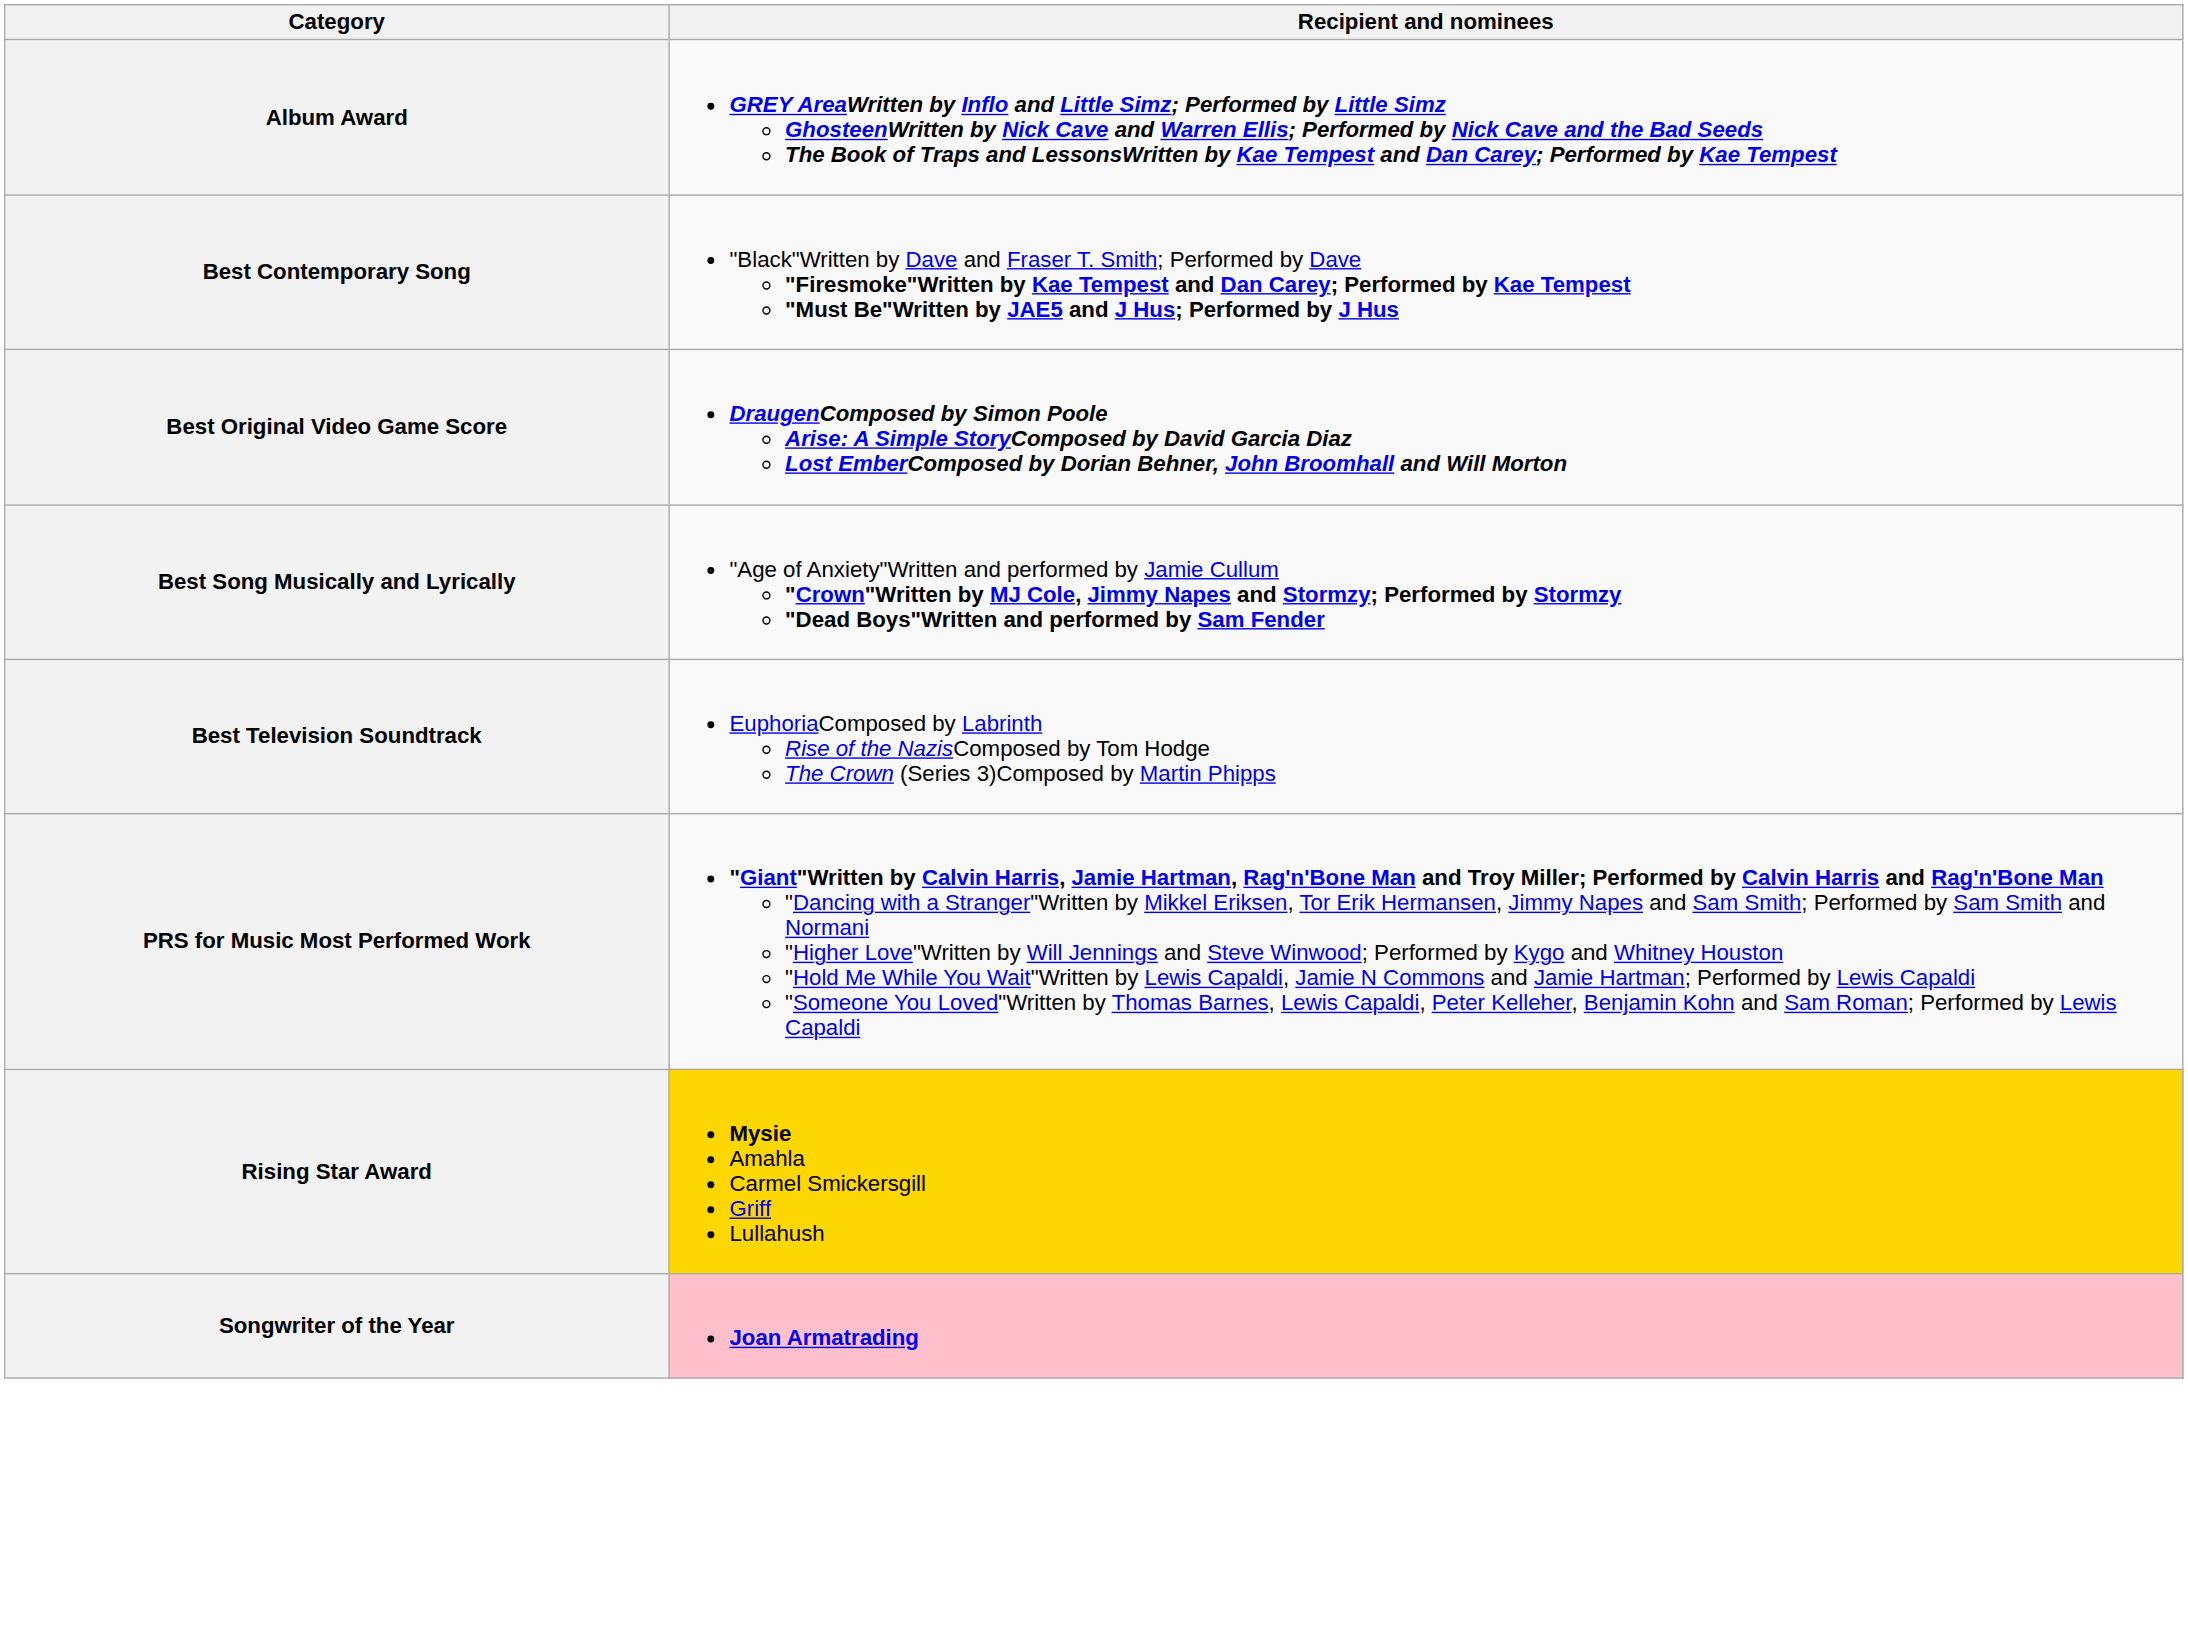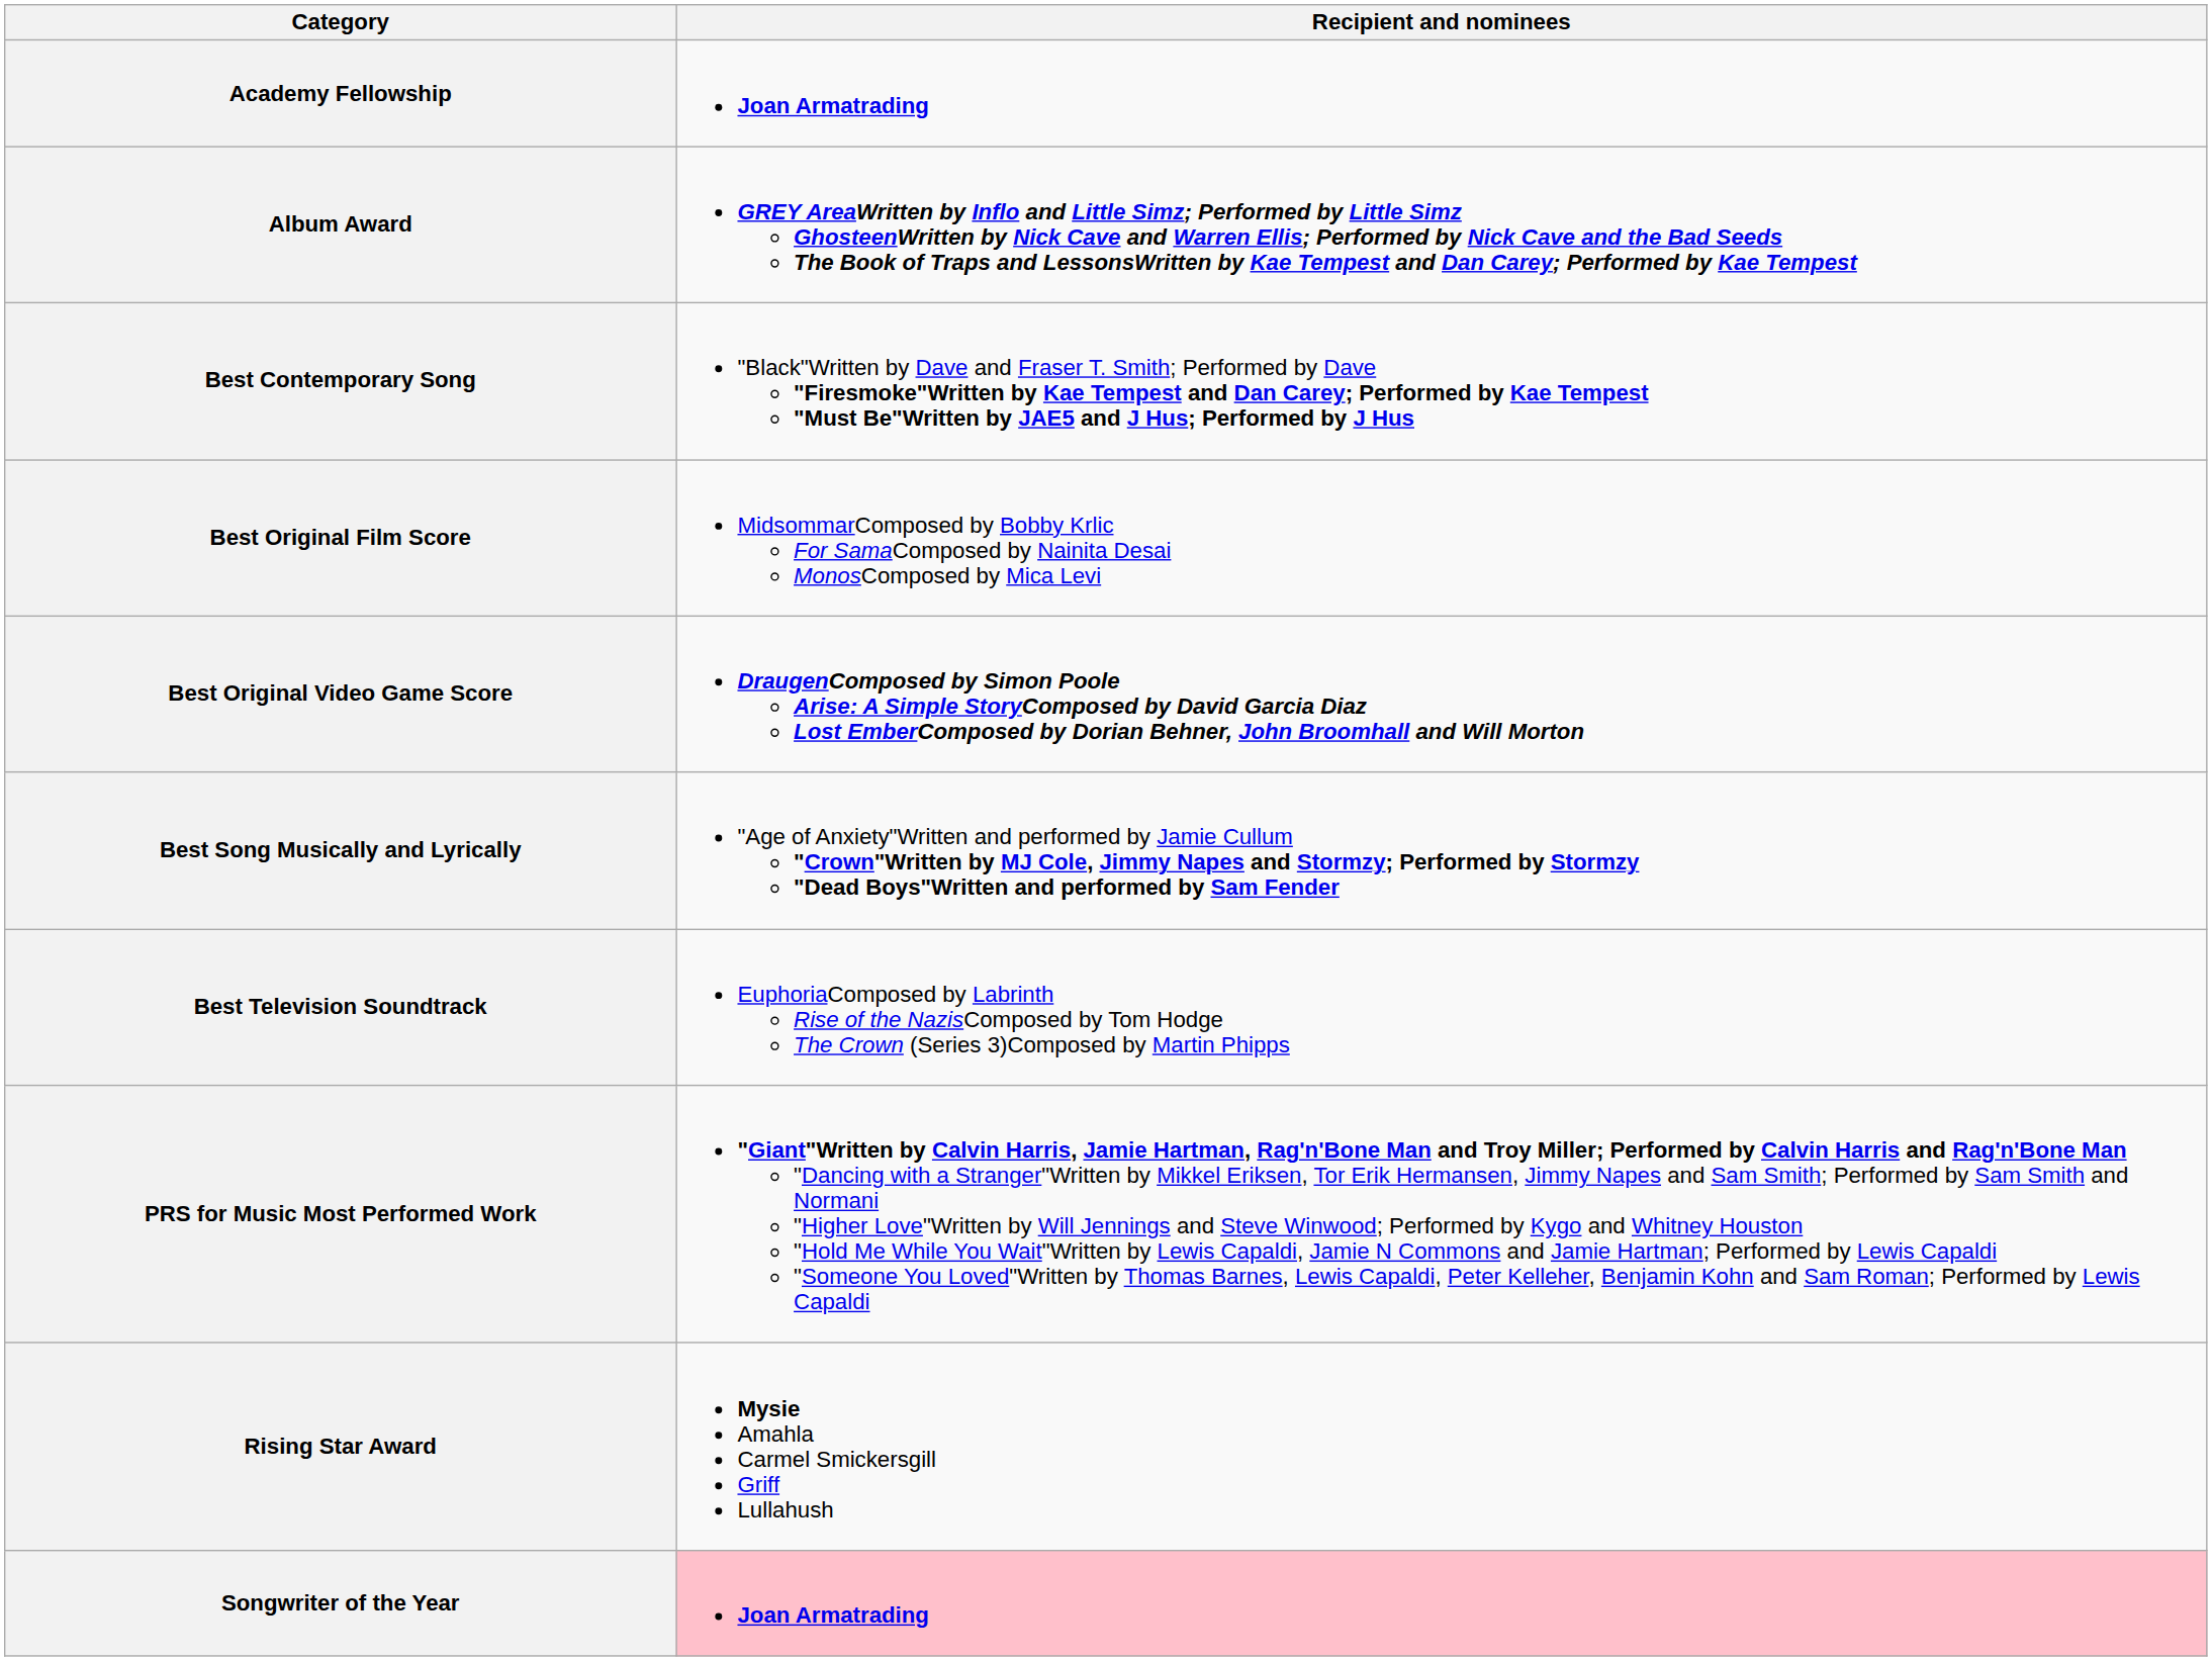 <table class="wikitable">
 <tr>
 <th width="25%">Category</th>
 <th width="57%">Recipient and nominees</th>
+</tr>
+<tr>
+<th scope="row">Academy Fellowship</th>
+<td><br><ul><li><strong><a href='#'>Joan Armatrading</a></strong></li></ul></td>
 </tr>
 <tr>
 <th scope="row">Album Award</th>
 <td><br><ul><li><strong><em><a href='#'>GREY Area</a><em>Written by <a href='#'>Inflo</a> and <a href='#'>Little Simz</a>; Performed by <a href='#'>Little Simz</a><strong><ul><li></em><a href='#'>Ghosteen</a><em>Written by <a href='#'>Nick Cave</a> and <a href='#'>Warren Ellis</a>; Performed by <a href='#'>Nick Cave and the Bad Seeds</a></li><li></em>The Book of Traps and Lessons<em>Written by <a href='#'>Kae Tempest</a> and <a href='#'>Dan Carey</a>; Performed by <a href='#'>Kae Tempest</a></li></ul></li></ul></td>
 </tr>
 <tr>
 <th scope="row">Best Contemporary Song</th>
 <td><br><ul><li></strong>"Black"Written by <a href='#'>Dave</a> and <a href='#'>Fraser T. Smith</a>; Performed by <a href='#'>Dave</a><strong><ul><li>"Firesmoke"Written by <a href='#'>Kae Tempest</a> and <a href='#'>Dan Carey</a>; Performed by <a href='#'>Kae Tempest</a></li><li>"Must Be"Written by <a href='#'>JAE5</a> and <a href='#'>J Hus</a>; Performed by <a href='#'>J Hus</a></li></ul></li></ul></td>
+</tr>
+<tr>
+<th scope="row">Best Original Film Score</th>
+<td><br><ul><li></em></strong><a href='#'>Midsommar</a></em>Composed by <a href='#'>Bobby Krlic</a></strong><ul><li><em><a href='#'>For Sama</a></em>Composed by <a href='#'>Nainita Desai</a></li><li><em><a href='#'>Monos</a></em>Composed by <a href='#'>Mica Levi</a></li></ul></li></ul></td>
 </tr>
 <tr>
 <th scope="row">Best Original Video Game Score</th>
 <td><br><ul><li><strong><em><a href='#'>Draugen</a><em>Composed by Simon Poole<strong><ul><li></em><a href='#'>Arise: A Simple Story</a><em>Composed by David Garcia Diaz</li><li></em><a href='#'>Lost Ember</a><em>Composed by Dorian Behner, <a href='#'>John Broomhall</a> and Will Morton</li></ul></li></ul></td>
 </tr>
 <tr>
 <th scope="row">Best Song Musically and Lyrically</th>
 <td><br><ul><li></strong>"Age of Anxiety"Written and performed by <a href='#'>Jamie Cullum</a><strong><ul><li>"<a href='#'>Crown</a>"Written by <a href='#'>MJ Cole</a>, <a href='#'>Jimmy Napes</a> and <a href='#'>Stormzy</a>; Performed by <a href='#'>Stormzy</a></li><li>"Dead Boys"Written and performed by <a href='#'>Sam Fender</a></li></ul></li></ul></td>
 </tr>
 <tr>
 <th scope="row">Best Television Soundtrack</th>
 <td><br><ul><li></em></strong><a href='#'>Euphoria</a></em>Composed by <a href='#'>Labrinth</a></strong><ul><li><em><a href='#'>Rise of the Nazis</a></em>Composed by Tom Hodge</li><li><em><a href='#'>The Crown</a></em> (Series 3)Composed by <a href='#'>Martin Phipps</a></li></ul></li></ul></td>
 </tr>
 <tr>
 <th scope="row">PRS for Music Most Performed Work</th>
 <td><br><ul><li><strong>"<a href='#'>Giant</a>"Written by <a href='#'>Calvin Harris</a>, <a href='#'>Jamie Hartman</a>, <a href='#'>Rag'n'Bone Man</a> and Troy Miller; Performed by <a href='#'>Calvin Harris</a> and <a href='#'>Rag'n'Bone Man</a></strong><ul><li>"<a href='#'>Dancing with a Stranger</a>"Written by <a href='#'>Mikkel Eriksen</a>, <a href='#'>Tor Erik Hermansen</a>, <a href='#'>Jimmy Napes</a> and <a href='#'>Sam Smith</a>; Performed by <a href='#'>Sam Smith</a> and <a href='#'>Normani</a></li><li>"<a href='#'>Higher Love</a>"Written by <a href='#'>Will Jennings</a> and <a href='#'>Steve Winwood</a>; Performed by <a href='#'>Kygo</a> and <a href='#'>Whitney Houston</a></li><li>"<a href='#'>Hold Me While You Wait</a>"Written by <a href='#'>Lewis Capaldi</a>, <a href='#'>Jamie N Commons</a> and <a href='#'>Jamie Hartman</a>; Performed by <a href='#'>Lewis Capaldi</a></li><li>"<a href='#'>Someone You Loved</a>"Written by <a href='#'>Thomas Barnes</a>, <a href='#'>Lewis Capaldi</a>, <a href='#'>Peter Kelleher</a>, <a href='#'>Benjamin Kohn</a> and <a href='#'>Sam Roman</a>; Performed by <a href='#'>Lewis Capaldi</a></li></ul></li></ul></td>
 </tr>
 <tr>
 <th scope="row">Rising Star Award</th>
-<td style="background: gold;"><br><ul><li><strong>Mysie</strong></li><li>Amahla</li><li>Carmel Smickersgill</li><li><a href='#'>Griff</a></li><li>Lullahush</li></ul></td>
+<td><br><ul><li><strong>Mysie</strong></li><li>Amahla</li><li>Carmel Smickersgill</li><li><a href='#'>Griff</a></li><li>Lullahush</li></ul></td>
 </tr>
 <tr>
 <th scope="row">Songwriter of the Year</th>
 <td style="background: pink;"><br><ul><li><strong><a href='#'>Joan Armatrading</a></strong></li></ul></td>
 </tr>
 </table>
